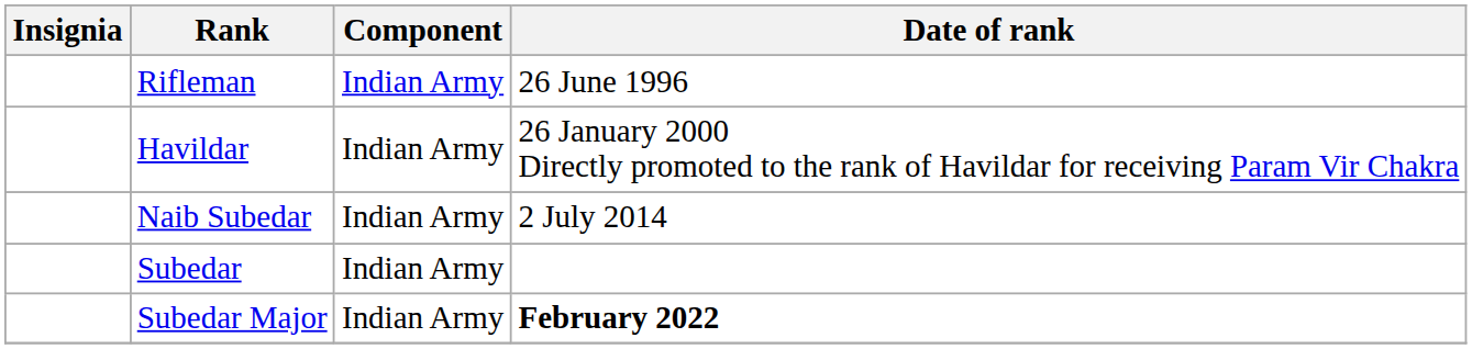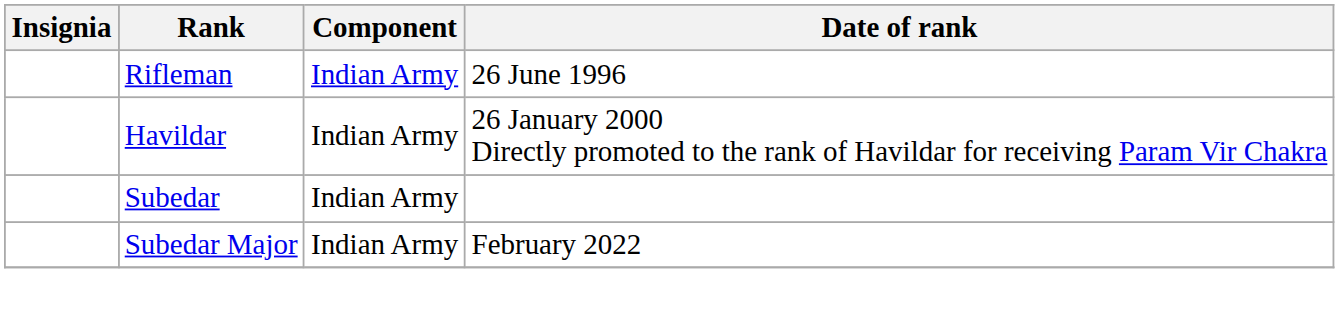 <table class="wikitable" style="background:white">
 <tr>
 <th>Insignia</th>
 <th>Rank</th>
 <th>Component</th>
 <th>Date of rank</th>
 </tr>
 <tr>
 <td></td>
 <td><a href='#'>Rifleman</a></td>
 <td><a href='#'>Indian Army</a></td>
 <td>26 June 1996</td>
 </tr>
 <tr>
 <td style="text-align:center"></td>
 <td><a href='#'>Havildar</a></td>
 <td>Indian Army</td>
 <td>26 January 2000<br>Directly promoted to the rank of Havildar for receiving <a href='#'>Param Vir Chakra</a></td>
 </tr>
 <tr>
 <td style="text-align:center"></td>
-<td><a href='#'>Naib Subedar</a></td>
-<td>Indian Army</td>
-<td>2 July 2014</td>
-</tr>
-<tr>
-<td style="text-align:center"></td>
 <td><a href='#'>Subedar</a></td>
 <td>Indian Army</td>
 <td></td>
 </tr>
 <tr>
 <td style="text-align:center"></td>
 <td><a href='#'>Subedar Major</a></td>
 <td>Indian Army</td>
-<td><strong>February 2022</strong></td>
+<td>February 2022</td>
 </tr>
 <tr>
 </tr>
 </table>
